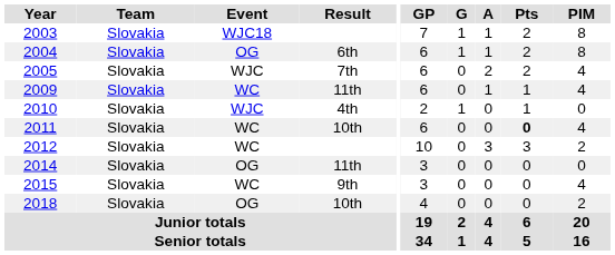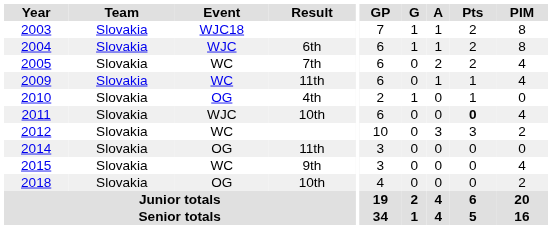 <table border="0" cellpadding="1" cellspacing="0" ID="Table3" style="text-align:center; width:40em">
 <tr ALIGN="center" bgcolor="#e0e0e0">
 <th>Year</th>
 <th>Team</th>
 <th>Event</th>
 <th>Result</th>
 <th rowspan="99" bgcolor="#ffffff"></th>
 <th>GP</th>
 <th>G</th>
 <th>A</th>
 <th>Pts</th>
 <th>PIM</th>
 </tr>
 <tr>
 <td><a href='#'>2003</a></td>
 <td><a href='#'>Slovakia</a></td>
 <td><a href='#'>WJC18</a></td>
 <td></td>
 <td>7</td>
 <td>1</td>
 <td>1</td>
 <td>2</td>
 <td>8</td>
 </tr>
 <tr bgcolor="#f0f0f0">
 <td><a href='#'>2004</a></td>
 <td><a href='#'>Slovakia</a></td>
-<td><a href='#'>OG</a></td>
+<td><a href='#'>WJC</a></td>
 <td>6th</td>
 <td>6</td>
 <td>1</td>
 <td>1</td>
 <td>2</td>
 <td>8</td>
 </tr>
 <tr>
 <td><a href='#'>2005</a></td>
 <td>Slovakia</td>
-<td>WJC</td>
+<td>WC</td>
 <td>7th</td>
 <td>6</td>
 <td>0</td>
 <td>2</td>
 <td>2</td>
 <td>4</td>
 </tr>
 <tr bgcolor="#f0f0f0">
 <td><a href='#'>2009</a></td>
 <td><a href='#'>Slovakia</a></td>
 <td><a href='#'>WC</a></td>
 <td>11th</td>
 <td>6</td>
 <td>0</td>
 <td>1</td>
 <td>1</td>
 <td>4</td>
 </tr>
 <tr>
 <td><a href='#'>2010</a></td>
 <td>Slovakia</td>
-<td><a href='#'>WJC</a></td>
+<td><a href='#'>OG</a></td>
 <td>4th</td>
 <td>2</td>
 <td>1</td>
 <td>0</td>
 <td>1</td>
 <td>0</td>
 </tr>
 <tr bgcolor="#f0f0f0">
 <td><a href='#'>2011</a></td>
 <td>Slovakia</td>
-<td>WC</td>
+<td>WJC</td>
 <td>10th</td>
 <td>6</td>
 <td>0</td>
 <td>0</td>
 <td><strong>0</strong></td>
 <td>4</td>
 </tr>
 <tr>
 <td><a href='#'>2012</a></td>
 <td>Slovakia</td>
 <td>WC</td>
 <td></td>
 <td>10</td>
 <td>0</td>
 <td>3</td>
 <td>3</td>
 <td>2</td>
 </tr>
 <tr bgcolor="#f0f0f0">
 <td><a href='#'>2014</a></td>
 <td>Slovakia</td>
 <td>OG</td>
 <td>11th</td>
 <td>3</td>
 <td>0</td>
 <td>0</td>
 <td>0</td>
 <td>0</td>
 </tr>
 <tr>
 <td><a href='#'>2015</a></td>
 <td>Slovakia</td>
 <td>WC</td>
 <td>9th</td>
 <td>3</td>
 <td>0</td>
 <td>0</td>
 <td>0</td>
 <td>4</td>
 </tr>
 <tr bgcolor="#f0f0f0">
 <td><a href='#'>2018</a></td>
 <td>Slovakia</td>
 <td>OG</td>
 <td>10th</td>
 <td>4</td>
 <td>0</td>
 <td>0</td>
 <td>0</td>
 <td>2</td>
 </tr>
 <tr bgcolor="#e0e0e0">
 <th colspan="4">Junior totals</th>
 <th>19</th>
 <th>2</th>
 <th>4</th>
 <th>6</th>
 <th>20</th>
 </tr>
 <tr bgcolor="#e0e0e0">
 <th colspan="4">Senior totals</th>
 <th>34</th>
 <th>1</th>
 <th>4</th>
 <th>5</th>
 <th>16</th>
 </tr>
 </table>
